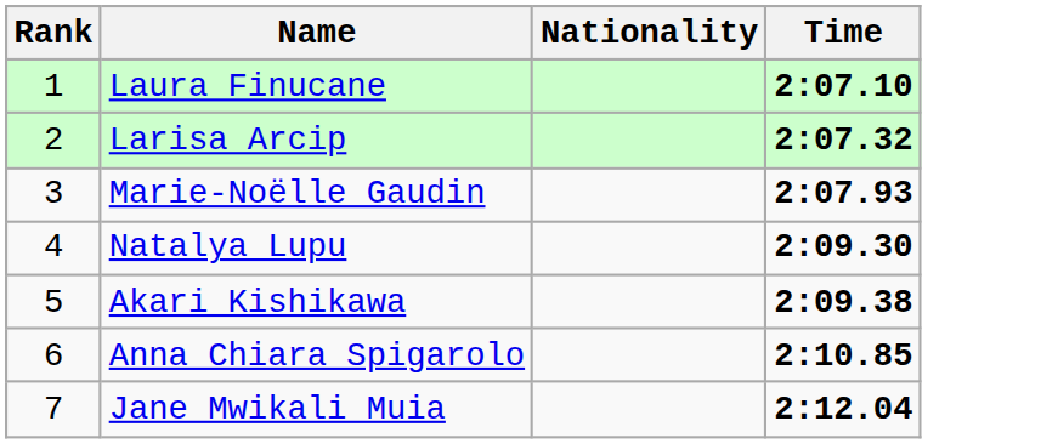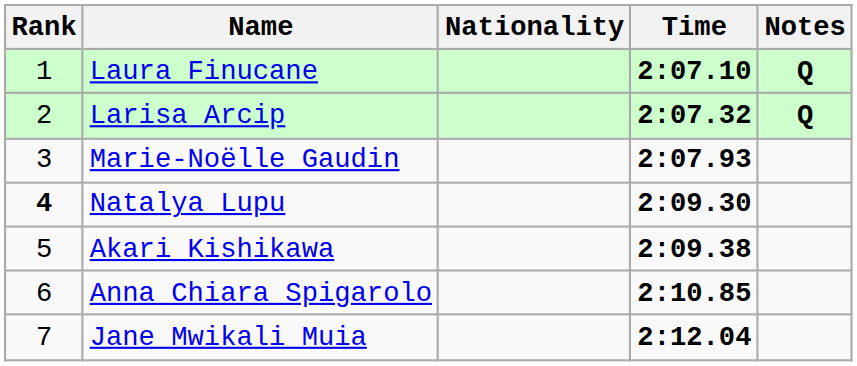 <table class="wikitable sortable" style="text-align:center">
 <tr>
 <th>Rank</th>
 <th>Name</th>
 <th>Nationality</th>
 <th>Time</th>
+<th>Notes</th>
 </tr>
 <tr bgcolor=ccffcc>
 <td>1</td>
 <td align=left><a href='#'>Laura Finucane</a></td>
 <td align=left></td>
 <td><strong>2:07.10</strong></td>
+<td><strong>Q</strong></td>
 </tr>
 <tr bgcolor=ccffcc>
 <td>2</td>
 <td align=left><a href='#'>Larisa Arcip</a></td>
 <td align=left></td>
 <td><strong>2:07.32</strong></td>
+<td><strong>Q</strong></td>
 </tr>
 <tr>
 <td>3</td>
 <td align=left><a href='#'>Marie-Noëlle Gaudin</a></td>
 <td align=left></td>
 <td><strong>2:07.93</strong></td>
+<td></td>
 </tr>
 <tr>
-<td>4</td>
+<td><strong>4</strong></td>
 <td align=left><a href='#'>Natalya Lupu</a></td>
 <td align=left></td>
 <td><strong>2:09.30</strong></td>
+<td></td>
 </tr>
 <tr>
 <td>5</td>
 <td align=left><a href='#'>Akari Kishikawa</a></td>
 <td align=left></td>
 <td><strong>2:09.38</strong></td>
+<td></td>
 </tr>
 <tr>
 <td>6</td>
 <td align=left><a href='#'>Anna Chiara Spigarolo</a></td>
 <td align=left></td>
 <td><strong>2:10.85</strong></td>
+<td></td>
 </tr>
 <tr>
 <td>7</td>
 <td align=left><a href='#'>Jane Mwikali Muia</a></td>
 <td align=left></td>
 <td><strong>2:12.04</strong></td>
+<td></td>
 </tr>
 </table>
